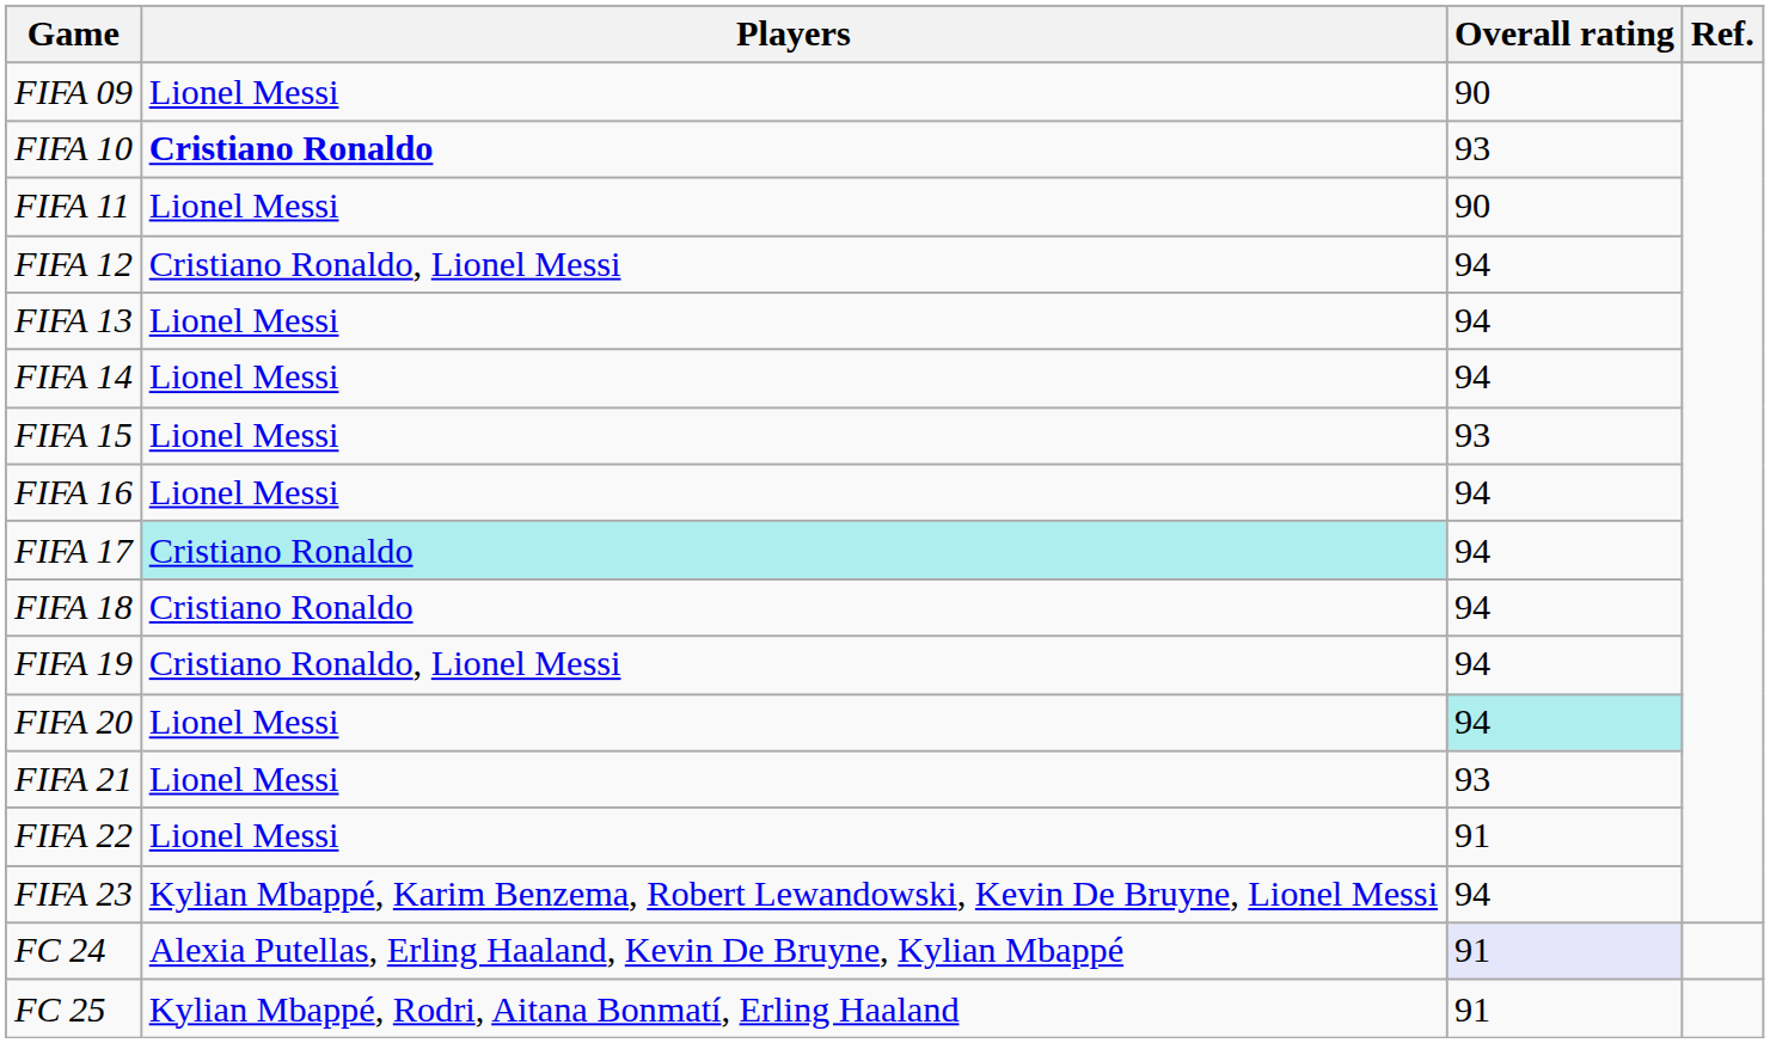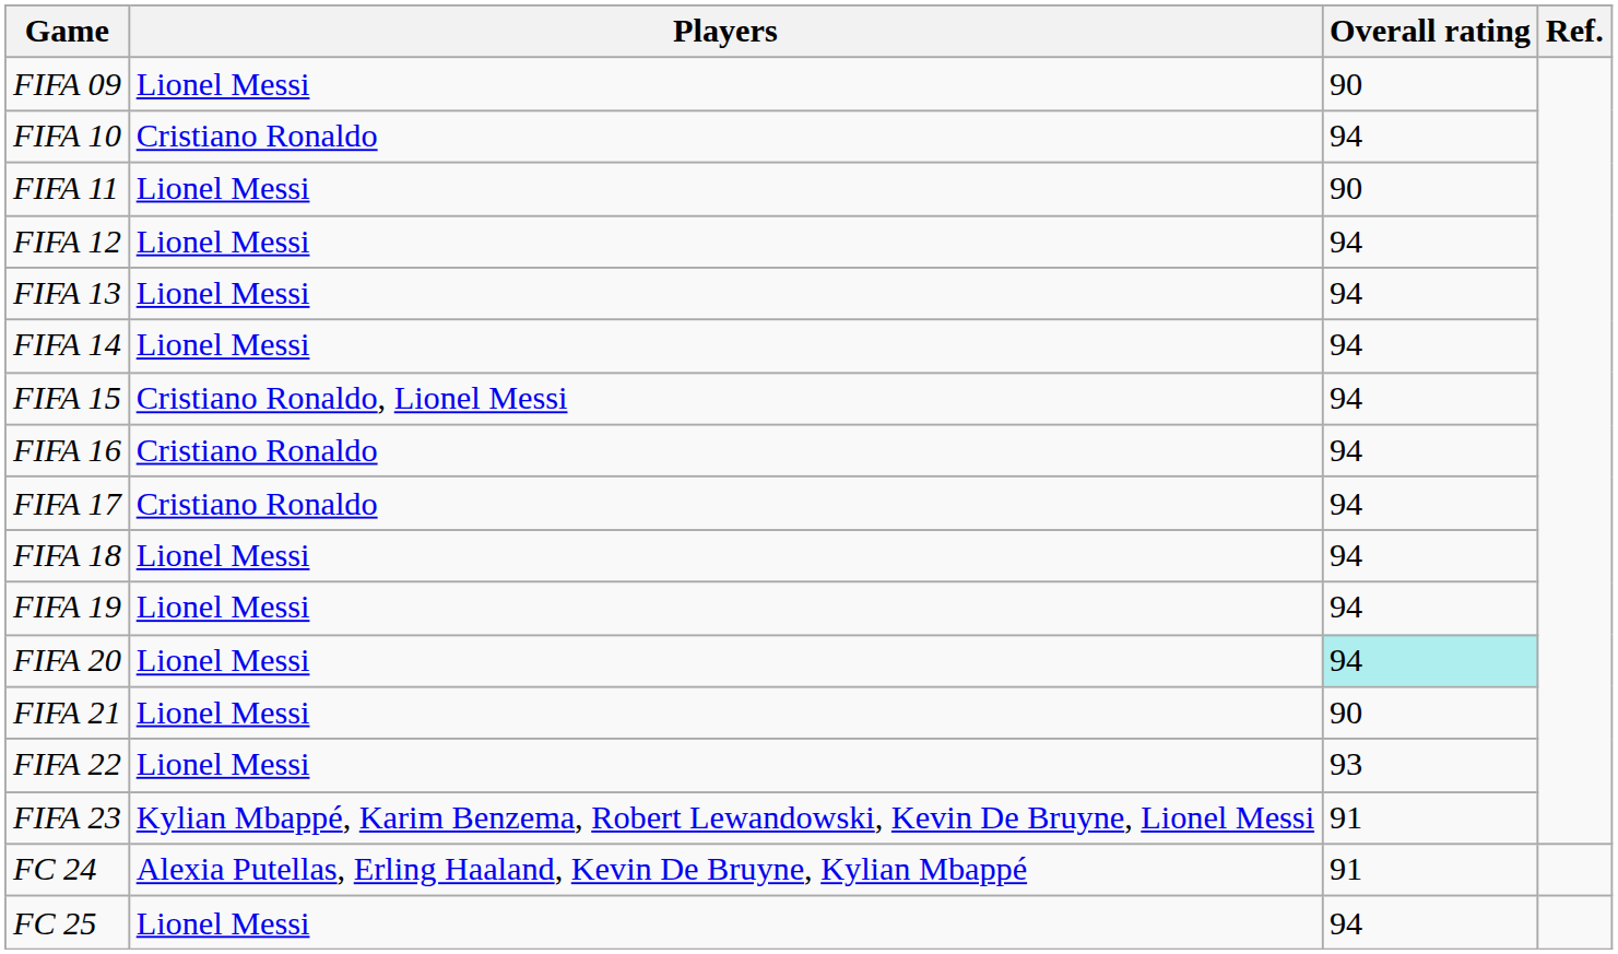 <table class="wikitable">
 <tr>
 <th>Game</th>
 <th>Players</th>
 <th>Overall rating</th>
 <th>Ref.</th>
 </tr>
 <tr>
 <td><em>FIFA 09</em></td>
 <td><a href='#'>Lionel Messi</a></td>
 <td>90</td>
 <td rowspan="15"></td>
 </tr>
 <tr>
 <td><em>FIFA 10</em></td>
-<td><strong><a href='#'>Cristiano Ronaldo</a></strong></td>
-<td>93</td>
+<td><a href='#'>Cristiano Ronaldo</a></td>
+<td>94</td>
 </tr>
 <tr>
 <td><em>FIFA 11</em></td>
 <td><a href='#'>Lionel Messi</a></td>
 <td>90</td>
 </tr>
 <tr>
 <td><em>FIFA 12</em></td>
-<td><a href='#'>Cristiano Ronaldo</a>, <a href='#'>Lionel Messi</a></td>
+<td><a href='#'>Lionel Messi</a></td>
 <td>94</td>
 </tr>
 <tr>
 <td><em>FIFA 13</em></td>
 <td><a href='#'>Lionel Messi</a></td>
 <td>94</td>
 </tr>
 <tr>
 <td><em>FIFA 14</em></td>
 <td><a href='#'>Lionel Messi</a></td>
 <td>94</td>
 </tr>
 <tr>
 <td><em>FIFA 15</em></td>
-<td><a href='#'>Lionel Messi</a></td>
-<td>93</td>
+<td><a href='#'>Cristiano Ronaldo</a>, <a href='#'>Lionel Messi</a></td>
+<td>94</td>
 </tr>
 <tr>
 <td><em>FIFA 16</em></td>
+<td><a href='#'>Cristiano Ronaldo</a></td>
+<td>94</td>
+</tr>
+<tr>
+<td><em>FIFA 17</em></td>
+<td><a href='#'>Cristiano Ronaldo</a></td>
+<td>94</td>
+</tr>
+<tr>
+<td><em>FIFA 18</em></td>
 <td><a href='#'>Lionel Messi</a></td>
 <td>94</td>
 </tr>
 <tr>
-<td><em>FIFA 17</em></td>
-<td style="background: paleturquoise;"><a href='#'>Cristiano Ronaldo</a></td>
-<td>94</td>
-</tr>
-<tr>
-<td><em>FIFA 18</em></td>
-<td><a href='#'>Cristiano Ronaldo</a></td>
-<td>94</td>
-</tr>
-<tr>
 <td><em>FIFA 19</em></td>
-<td><a href='#'>Cristiano Ronaldo</a>, <a href='#'>Lionel Messi</a></td>
+<td><a href='#'>Lionel Messi</a></td>
 <td>94</td>
 </tr>
 <tr>
 <td><em>FIFA 20</em></td>
 <td><a href='#'>Lionel Messi</a></td>
 <td style="background: paleturquoise;">94</td>
 </tr>
 <tr>
 <td><em>FIFA 21</em></td>
 <td><a href='#'>Lionel Messi</a></td>
-<td>93</td>
+<td>90</td>
 </tr>
 <tr>
 <td><em>FIFA 22</em></td>
 <td><a href='#'>Lionel Messi</a></td>
-<td>91</td>
+<td>93</td>
 </tr>
 <tr>
 <td><em>FIFA 23</em></td>
 <td><a href='#'>Kylian Mbappé</a>, <a href='#'>Karim Benzema</a>, <a href='#'>Robert Lewandowski</a>, <a href='#'>Kevin De Bruyne</a>, <a href='#'>Lionel Messi</a></td>
-<td>94</td>
+<td>91</td>
 </tr>
 <tr>
 <td><em>FC 24</em></td>
 <td><a href='#'>Alexia Putellas</a>, <a href='#'>Erling Haaland</a>, <a href='#'>Kevin De Bruyne</a>, <a href='#'>Kylian Mbappé</a></td>
-<td style="background: lavender;">91</td>
+<td>91</td>
 <td></td>
 </tr>
 <tr>
 <td><em>FC 25</em></td>
-<td><a href='#'>Kylian Mbappé</a>, <a href='#'>Rodri</a>, <a href='#'>Aitana Bonmatí</a>, <a href='#'>Erling Haaland</a></td>
-<td>91</td>
+<td><a href='#'>Lionel Messi</a></td>
+<td>94</td>
 <td></td>
 </tr>
 </table>
